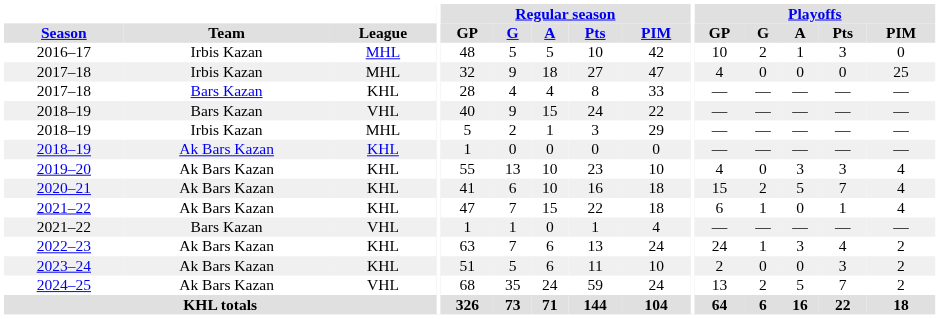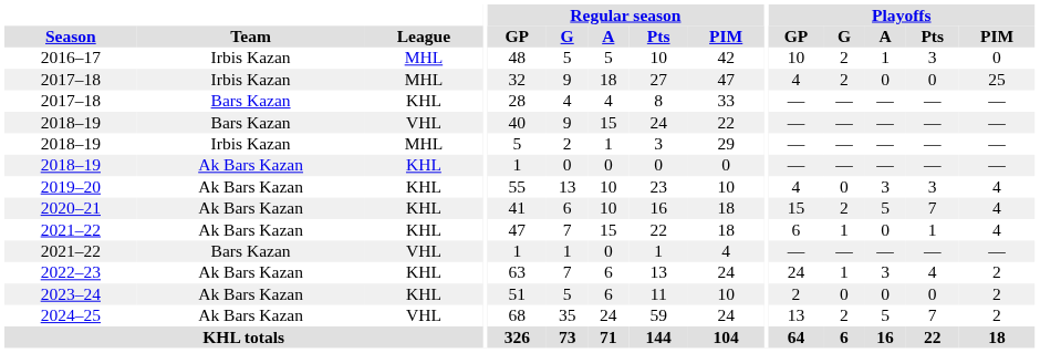 <table border="0" cellpadding="1" cellspacing="0" style="text-align:center; width:60em">
 <tr bgcolor="#e0e0e0">
 <th colspan="3" bgcolor="#ffffff"></th>
 <th rowspan="100" bgcolor="#ffffff"></th>
 <th colspan="5"><a href='#'>Regular season</a></th>
 <th rowspan="100" bgcolor="#ffffff"></th>
 <th colspan="5"><a href='#'>Playoffs</a></th>
 </tr>
 <tr bgcolor="#e0e0e0">
 <th><a href='#'>Season</a></th>
 <th>Team</th>
 <th>League</th>
 <th>GP</th>
 <th><a href='#'>G</a></th>
 <th><a href='#'>A</a></th>
 <th><a href='#'>Pts</a></th>
 <th><a href='#'>PIM</a></th>
 <th>GP</th>
 <th>G</th>
 <th>A</th>
 <th>Pts</th>
 <th>PIM</th>
 </tr>
 <tr>
 <td>2016–17</td>
 <td>Irbis Kazan</td>
 <td><a href='#'>MHL</a></td>
 <td>48</td>
 <td>5</td>
 <td>5</td>
 <td>10</td>
 <td>42</td>
 <td>10</td>
 <td>2</td>
 <td>1</td>
 <td>3</td>
 <td>0</td>
 </tr>
 <tr bgcolor="#f0f0f0">
 <td>2017–18</td>
 <td>Irbis Kazan</td>
 <td>MHL</td>
 <td>32</td>
 <td>9</td>
 <td>18</td>
 <td>27</td>
 <td>47</td>
 <td>4</td>
-<td>0</td>
+<td>2</td>
 <td>0</td>
 <td>0</td>
 <td>25</td>
 </tr>
 <tr>
 <td>2017–18</td>
 <td><a href='#'>Bars Kazan</a></td>
 <td>KHL</td>
 <td>28</td>
 <td>4</td>
 <td>4</td>
 <td>8</td>
 <td>33</td>
 <td>—</td>
 <td>—</td>
 <td>—</td>
 <td>—</td>
 <td>—</td>
 </tr>
 <tr bgcolor="#f0f0f0">
 <td>2018–19</td>
 <td>Bars Kazan</td>
 <td>VHL</td>
 <td>40</td>
 <td>9</td>
 <td>15</td>
 <td>24</td>
 <td>22</td>
 <td>—</td>
 <td>—</td>
 <td>—</td>
 <td>—</td>
 <td>—</td>
 </tr>
 <tr>
 <td>2018–19</td>
 <td>Irbis Kazan</td>
 <td>MHL</td>
 <td>5</td>
 <td>2</td>
 <td>1</td>
 <td>3</td>
 <td>29</td>
 <td>—</td>
 <td>—</td>
 <td>—</td>
 <td>—</td>
 <td>—</td>
 </tr>
 <tr bgcolor="#f0f0f0">
 <td><a href='#'>2018–19</a></td>
 <td><a href='#'>Ak Bars Kazan</a></td>
 <td><a href='#'>KHL</a></td>
 <td>1</td>
 <td>0</td>
 <td>0</td>
 <td>0</td>
 <td>0</td>
 <td>—</td>
 <td>—</td>
 <td>—</td>
 <td>—</td>
 <td>—</td>
 </tr>
 <tr>
 <td><a href='#'>2019–20</a></td>
 <td>Ak Bars Kazan</td>
 <td>KHL</td>
 <td>55</td>
 <td>13</td>
 <td>10</td>
 <td>23</td>
 <td>10</td>
 <td>4</td>
 <td>0</td>
 <td>3</td>
 <td>3</td>
 <td>4</td>
 </tr>
 <tr bgcolor="#f0f0f0">
 <td><a href='#'>2020–21</a></td>
 <td>Ak Bars Kazan</td>
 <td>KHL</td>
 <td>41</td>
 <td>6</td>
 <td>10</td>
 <td>16</td>
 <td>18</td>
 <td>15</td>
 <td>2</td>
 <td>5</td>
 <td>7</td>
 <td>4</td>
 </tr>
 <tr>
 <td><a href='#'>2021–22</a></td>
 <td>Ak Bars Kazan</td>
 <td>KHL</td>
 <td>47</td>
 <td>7</td>
 <td>15</td>
 <td>22</td>
 <td>18</td>
 <td>6</td>
 <td>1</td>
 <td>0</td>
 <td>1</td>
 <td>4</td>
 </tr>
 <tr bgcolor="#f0f0f0">
 <td>2021–22</td>
 <td>Bars Kazan</td>
 <td>VHL</td>
 <td>1</td>
 <td>1</td>
 <td>0</td>
 <td>1</td>
 <td>4</td>
 <td>—</td>
 <td>—</td>
 <td>—</td>
 <td>—</td>
 <td>—</td>
 </tr>
 <tr>
 <td><a href='#'>2022–23</a></td>
 <td>Ak Bars Kazan</td>
 <td>KHL</td>
 <td>63</td>
 <td>7</td>
 <td>6</td>
 <td>13</td>
 <td>24</td>
 <td>24</td>
 <td>1</td>
 <td>3</td>
 <td>4</td>
 <td>2</td>
 </tr>
 <tr bgcolor="#f0f0f0">
 <td><a href='#'>2023–24</a></td>
 <td>Ak Bars Kazan</td>
 <td>KHL</td>
 <td>51</td>
 <td>5</td>
 <td>6</td>
 <td>11</td>
 <td>10</td>
 <td>2</td>
 <td>0</td>
 <td>0</td>
-<td>3</td>
+<td>0</td>
 <td>2</td>
 </tr>
 <tr>
 <td><a href='#'>2024–25</a></td>
 <td>Ak Bars Kazan</td>
 <td>VHL</td>
 <td>68</td>
 <td>35</td>
 <td>24</td>
 <td>59</td>
 <td>24</td>
 <td>13</td>
 <td>2</td>
 <td>5</td>
 <td>7</td>
 <td>2</td>
 </tr>
 <tr bgcolor="#e0e0e0">
 <th colspan="3">KHL totals</th>
 <th>326</th>
 <th>73</th>
 <th>71</th>
 <th>144</th>
 <th>104</th>
 <th>64</th>
 <th>6</th>
 <th>16</th>
 <th>22</th>
 <th>18</th>
 </tr>
 </table>
